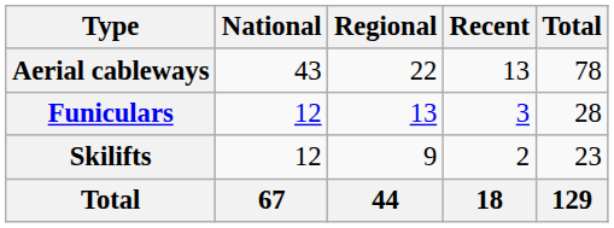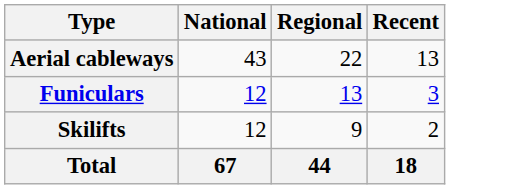 <table class="wikitable sortable mw-datatable plainrowheaders">
 <tr>
 <th>Type</th>
 <th>National</th>
 <th>Regional</th>
 <th>Recent</th>
-<th>Total</th>
 </tr>
 <tr align=right>
 <th scope=row>Aerial cableways</th>
 <td>43</td>
 <td>22</td>
 <td>13</td>
-<td>78</td>
 </tr>
 <tr align=right>
 <th scope=row><a href='#'>Funiculars</a></th>
 <td><a href='#'>12</a></td>
 <td><a href='#'>13</a></td>
 <td><a href='#'>3</a></td>
-<td>28</td>
 </tr>
 <tr align=right>
 <th scope=row>Skilifts</th>
 <td>12</td>
 <td>9</td>
 <td>2</td>
-<td>23</td>
 </tr>
 <tr align=right>
 <th scope=row>Total</th>
 <th>67</th>
 <th>44</th>
 <th>18</th>
-<th>129</th>
 </tr>
 </table>
